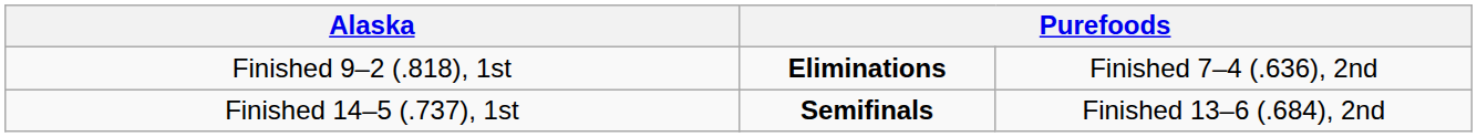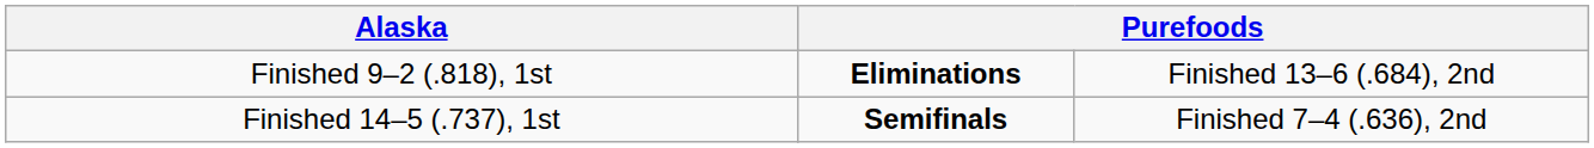 <table class="wikitable" style="width:100%;">
 <tr align=center>
 <th colspan="2" style="width:45%;"><a href='#'>Alaska</a></th>
 <th colspan="2" style="width:45%;"><a href='#'>Purefoods</a></th>
 </tr>
 <tr align=center>
 <td>Finished 9–2 (.818), 1st</td>
 <td colspan=2><strong>Eliminations</strong></td>
-<td>Finished 7–4 (.636), 2nd</td>
+<td>Finished 13–6 (.684), 2nd</td>
 </tr>
 <tr align=center>
 <td rowspan=2>Finished 14–5 (.737), 1st</td>
 <td colspan=2><strong>Semifinals</strong></td>
-<td>Finished 13–6 (.684), 2nd</td>
+<td>Finished 7–4 (.636), 2nd</td>
 </tr>
 </table>
